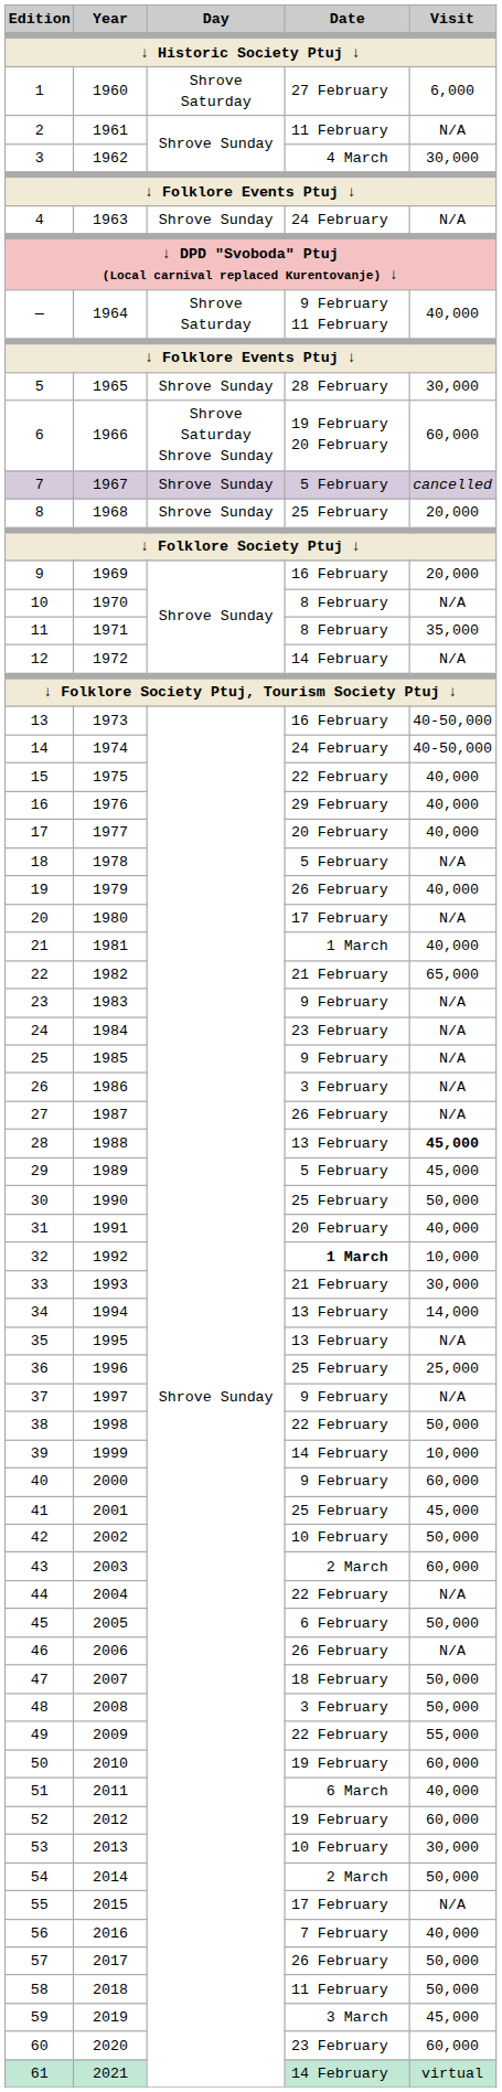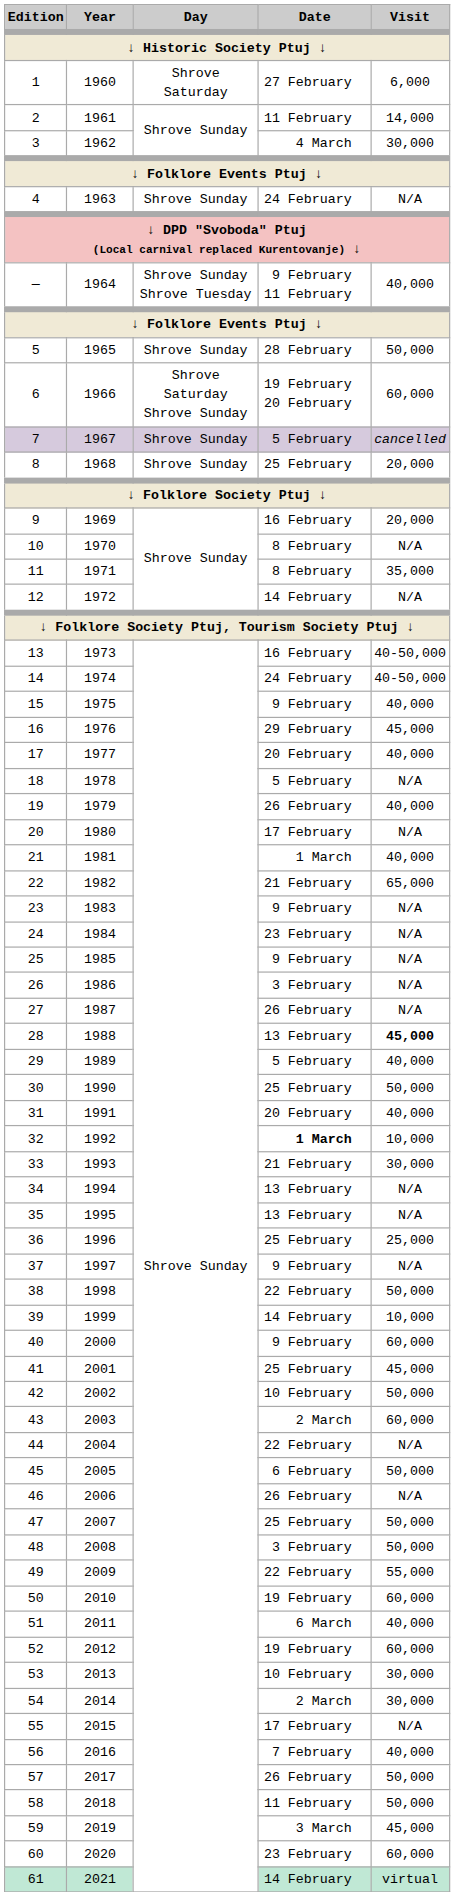 <table class="wikitable plainrowheaders" style="background:#fff; font-size:86%; line-height:16px; border:grey solid 1px; border-collapse:collapse;">
 <tr>
 <th scope="col" style="background:#ccc; width:35px;">Edition</th>
 <th scope="col" style="background:#ccc; width:50px;">Year</th>
 <th scope="col" style="background:#ccc; width:100px;">Day</th>
 <th scope="col" style="background:#ccc; width:89px;">Date</th>
 <th scope="col" style="background:#ccc; width:100x;">Visit</th>
 </tr>
 <tr>
 <td align=center colspan=5 bgcolor=#F0EAD6 style="border-top-width:5px"><strong>↓ Historic Society Ptuj ↓</strong></td>
 </tr>
 <tr>
 <td align=center>1</td>
 <td align=center>1960</td>
 <td align=center>Shrove Saturday</td>
 <td align=right>27 February  </td>
 <td align=center>6,000</td>
 </tr>
 <tr>
 <td align=center>2</td>
 <td align=center>1961</td>
 <td align=center rowspan=2>Shrove Sunday</td>
 <td align=right>11 February  </td>
-<td align=center>N/A</td>
+<td align=center>14,000</td>
 </tr>
 <tr>
 <td align=center>3</td>
 <td align=center>1962</td>
 <td align=right>4 March  </td>
 <td align=center>30,000</td>
 </tr>
 <tr>
 <td align=center colspan=5 bgcolor=#F0EAD6 style="border-top-width:5px"><strong>↓ Folklore Events Ptuj ↓</strong></td>
 </tr>
 <tr>
 <td align=center>4</td>
 <td align=center>1963</td>
 <td align=center>Shrove Sunday</td>
 <td align=right>24 February  </td>
 <td align=center>N/A</td>
 </tr>
 <tr>
 <td align=center colspan=6 bgcolor=#F4C2C2 style="border-top-width:5px"><strong>↓ DPD "Svoboda" Ptuj<br><small>(Local carnival replaced Kurentovanje)</small> ↓</strong></td>
 </tr>
 <tr>
 <td align=center>—</td>
 <td align=center>1964</td>
-<td align=center>Shrove Saturday</td>
+<td align=center>Shrove Sunday<br>Shrove Tuesday</td>
 <td align=right>9 February  <br>11 February  </td>
 <td align=center>40,000</td>
 </tr>
 <tr>
 <td align=center colspan=5 bgcolor=#F0EAD6 style="border-top-width:5px"><strong>↓ Folklore Events Ptuj ↓</strong></td>
 </tr>
 <tr>
 <td align=center>5</td>
 <td align=center>1965</td>
 <td align=center>Shrove Sunday</td>
 <td align=right>28 February  </td>
-<td align=center>30,000</td>
+<td align=center>50,000</td>
 </tr>
 <tr>
 <td align=center>6</td>
 <td align=center>1966</td>
 <td align=center>Shrove Saturday<br>Shrove Sunday</td>
 <td align=right>19 February  <br>20 February  </td>
 <td align=center>60,000</td>
 </tr>
 <tr bgcolor=#D6CADD>
 <td align=center>7</td>
 <td align=center>1967</td>
 <td align=center>Shrove Sunday</td>
 <td align=right>5 February  </td>
 <td align=center colspan=2><em>cancelled</em></td>
 </tr>
 <tr>
 <td align=center>8</td>
 <td align=center>1968</td>
 <td align=center>Shrove Sunday</td>
 <td align=right>25 February  </td>
 <td align=center>20,000</td>
 </tr>
 <tr>
 <td align=center colspan=5 bgcolor=#F0EAD6 style="border-top-width:5px"><strong>↓ Folklore Society Ptuj ↓</strong></td>
 </tr>
 <tr>
 <td align=center>9</td>
 <td align=center>1969</td>
 <td align=center rowspan=4>Shrove Sunday</td>
 <td align=right>16 February  </td>
 <td align=center>20,000</td>
 </tr>
 <tr>
 <td align=center>10</td>
 <td align=center>1970</td>
 <td align=right>8 February  </td>
 <td align=center>N/A</td>
 </tr>
 <tr>
 <td align=center>11</td>
 <td align=center>1971</td>
 <td align=right>8 February  </td>
 <td align=center>35,000</td>
 </tr>
 <tr>
 <td align=center>12</td>
 <td align=center>1972</td>
 <td align=right>14 February  </td>
 <td align=center>N/A</td>
 </tr>
 <tr>
 <td align=center colspan=5 bgcolor=#F0EAD6 style="border-top-width:5px"><strong>↓ Folklore Society Ptuj, Tourism Society Ptuj ↓</strong></td>
 </tr>
 <tr>
 <td align=center>13</td>
 <td align=center>1973</td>
 <td align=center rowspan=49>Shrove Sunday</td>
 <td align=right>16 February  </td>
 <td align=center>40-50,000</td>
 </tr>
 <tr>
 <td align=center>14</td>
 <td align=center>1974</td>
 <td align=right>24 February  </td>
 <td align=center>40-50,000</td>
 </tr>
 <tr>
 <td align=center>15</td>
 <td align=center>1975</td>
-<td align=right>22 February  </td>
+<td align=right>9 February  </td>
 <td align=center>40,000</td>
 </tr>
 <tr>
 <td align=center>16</td>
 <td align=center>1976</td>
 <td align=right>29 February  </td>
-<td align=center>40,000</td>
+<td align=center>45,000</td>
 </tr>
 <tr>
 <td align=center>17</td>
 <td align=center>1977</td>
 <td align=right>20 February  </td>
 <td align=center>40,000</td>
 </tr>
 <tr>
 <td align=center>18</td>
 <td align=center>1978</td>
 <td align=right>5 February  </td>
 <td align=center>N/A</td>
 </tr>
 <tr>
 <td align=center>19</td>
 <td align=center>1979</td>
 <td align=right>26 February  </td>
 <td align=center>40,000</td>
 </tr>
 <tr>
 <td align=center>20</td>
 <td align=center>1980</td>
 <td align=right>17 February  </td>
 <td align=center>N/A</td>
 </tr>
 <tr>
 <td align=center>21</td>
 <td align=center>1981</td>
 <td align=right>1 March  </td>
 <td align=center>40,000</td>
 </tr>
 <tr>
 <td align=center>22</td>
 <td align=center>1982</td>
 <td align=right>21 February  </td>
 <td align=center>65,000</td>
 </tr>
 <tr>
 <td align=center>23</td>
 <td align=center>1983</td>
 <td align=right>9 February  </td>
 <td align=center>N/A</td>
 </tr>
 <tr>
 <td align=center>24</td>
 <td align=center>1984</td>
 <td align=right>23 February  </td>
 <td align=center>N/A</td>
 </tr>
 <tr>
 <td align=center>25</td>
 <td align=center>1985</td>
 <td align=right>9 February  </td>
 <td align=center>N/A</td>
 </tr>
 <tr>
 <td align=center>26</td>
 <td align=center>1986</td>
 <td align=right>3 February  </td>
 <td align=center>N/A</td>
 </tr>
 <tr>
 <td align=center>27</td>
 <td align=center>1987</td>
 <td align=right>26 February  </td>
 <td align=center>N/A</td>
 </tr>
 <tr>
 <td align=center>28</td>
 <td align=center>1988</td>
 <td align=right>13 February  </td>
 <td align=center><strong>45,000</strong></td>
 </tr>
 <tr>
 <td align=center>29</td>
 <td align=center>1989</td>
 <td align=right>5 February  </td>
-<td align=center>45,000</td>
+<td align=center>40,000</td>
 </tr>
 <tr>
 <td align=center>30</td>
 <td align=center>1990</td>
 <td align=right>25 February  </td>
 <td align=center>50,000</td>
 </tr>
 <tr>
 <td align=center>31</td>
 <td align=center>1991</td>
 <td align=right>20 February  </td>
 <td align=center>40,000</td>
 </tr>
 <tr>
 <td align=center>32</td>
 <td align=center>1992</td>
 <td align=right><strong>1 March  </strong></td>
 <td align=center>10,000</td>
 </tr>
 <tr>
 <td align=center>33</td>
 <td align=center>1993</td>
 <td align=right>21 February  </td>
 <td align=center>30,000</td>
 </tr>
 <tr>
 <td align=center>34</td>
 <td align=center>1994</td>
 <td align=right>13 February  </td>
-<td align=center>14,000</td>
+<td align=center>N/A</td>
 </tr>
 <tr>
 <td align=center>35</td>
 <td align=center>1995</td>
 <td align=right>13 February  </td>
 <td align=center>N/A</td>
 </tr>
 <tr>
 <td align=center>36</td>
 <td align=center>1996</td>
 <td align=right>25 February  </td>
 <td align=center>25,000</td>
 </tr>
 <tr>
 <td align=center>37</td>
 <td align=center>1997</td>
 <td align=right>9 February  </td>
 <td align=center>N/A</td>
 </tr>
 <tr>
 <td align=center>38</td>
 <td align=center>1998</td>
 <td align=right>22 February  </td>
 <td align=center>50,000</td>
 </tr>
 <tr>
 <td align=center>39</td>
 <td align=center>1999</td>
 <td align=right>14 February  </td>
 <td align=center>10,000</td>
 </tr>
 <tr>
 <td align=center>40</td>
 <td align=center>2000</td>
 <td align=right>9 February  </td>
 <td align=center>60,000</td>
 </tr>
 <tr>
 <td align=center>41</td>
 <td align=center>2001</td>
 <td align=right>25 February  </td>
 <td align=center>45,000</td>
 </tr>
 <tr>
 <td align=center>42</td>
 <td align=center>2002</td>
 <td align=right>10 February  </td>
 <td align=center>50,000</td>
 </tr>
 <tr>
 <td align=center>43</td>
 <td align=center>2003</td>
 <td align=right>2 March  </td>
 <td align=center>60,000</td>
 </tr>
 <tr>
 <td align=center>44</td>
 <td align=center>2004</td>
 <td align=right>22 February  </td>
 <td align=center>N/A</td>
 </tr>
 <tr>
 <td align=center>45</td>
 <td align=center>2005</td>
 <td align=right>6 February  </td>
 <td align=center>50,000</td>
 </tr>
 <tr>
 <td align=center>46</td>
 <td align=center>2006</td>
 <td align=right>26 February  </td>
 <td align=center>N/A</td>
 </tr>
 <tr>
 <td align=center>47</td>
 <td align=center>2007</td>
-<td align=right>18 February  </td>
+<td align=right>25 February  </td>
 <td align=center>50,000</td>
 </tr>
 <tr>
 <td align=center>48</td>
 <td align=center>2008</td>
 <td align=right>3 February  </td>
 <td align=center>50,000</td>
 </tr>
 <tr>
 <td align=center>49</td>
 <td align=center>2009</td>
 <td align=right>22 February  </td>
 <td align=center>55,000</td>
 </tr>
 <tr>
 <td align=center>50</td>
 <td align=center>2010</td>
 <td align=right>19 February  </td>
 <td align=center>60,000</td>
 </tr>
 <tr>
 <td align=center>51</td>
 <td align=center>2011</td>
 <td align=right>6 March  </td>
 <td align=center>40,000</td>
 </tr>
 <tr>
 <td align=center>52</td>
 <td align=center>2012</td>
 <td align=right>19 February  </td>
 <td align=center>60,000</td>
 </tr>
 <tr>
 <td align=center>53</td>
 <td align=center>2013</td>
 <td align=right>10 February  </td>
 <td align=center>30,000</td>
 </tr>
 <tr>
 <td align=center>54</td>
 <td align=center>2014</td>
 <td align=right>2 March  </td>
-<td align=center>50,000</td>
+<td align=center>30,000</td>
 </tr>
 <tr>
 <td align=center>55</td>
 <td align=center>2015</td>
 <td align=right>17 February  </td>
 <td align=center>N/A</td>
 </tr>
 <tr>
 <td align=center>56</td>
 <td align=center>2016</td>
 <td align=right>7 February  </td>
 <td align=center>40,000</td>
 </tr>
 <tr>
 <td align=center>57</td>
 <td align=center>2017</td>
 <td align=right>26 February  </td>
 <td align=center>50,000</td>
 </tr>
 <tr>
 <td align=center>58</td>
 <td align=center>2018</td>
 <td align=right>11 February  </td>
 <td align=center>50,000</td>
 </tr>
 <tr>
 <td align=center>59</td>
 <td align=center>2019</td>
 <td align=right>3 March  </td>
 <td align=center>45,000</td>
 </tr>
 <tr>
 <td align=center>60</td>
 <td align=center>2020</td>
 <td align=right>23 February  </td>
 <td align=center>60,000</td>
 </tr>
 <tr bgcolor=#C0E8D5>
 <td align=center>61</td>
 <td align=center>2021</td>
 <td align=right>14 February  </td>
 <td align=center>virtual</td>
 </tr>
 </table>
